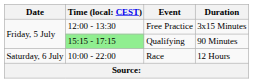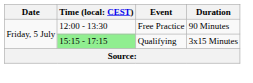 <table class="wikitable" style="font-size:90%;">
 <tr>
 <th>Date</th>
 <th>Time (local: <a href='#'>CEST</a>)</th>
 <th>Event</th>
 <th>Duration</th>
 </tr>
 <tr>
 <td rowspan="2">Friday, 5 July</td>
 <td>12:00 - 13:30</td>
 <td>Free Practice</td>
-<td>3x15 Minutes</td>
+<td>90 Minutes</td>
 </tr>
 <tr>
 <td style="background: lightgreen;">15:15 - 17:15</td>
 <td>Qualifying</td>
-<td>90 Minutes</td>
-</tr>
-<tr>
-<td>Saturday, 6 July</td>
-<td>10:00 - 22:00</td>
-<td>Race</td>
-<td>12 Hours</td>
+<td>3x15 Minutes</td>
 </tr>
 <tr>
 <th colspan="4">Source:</th>
 </tr>
 </table>
